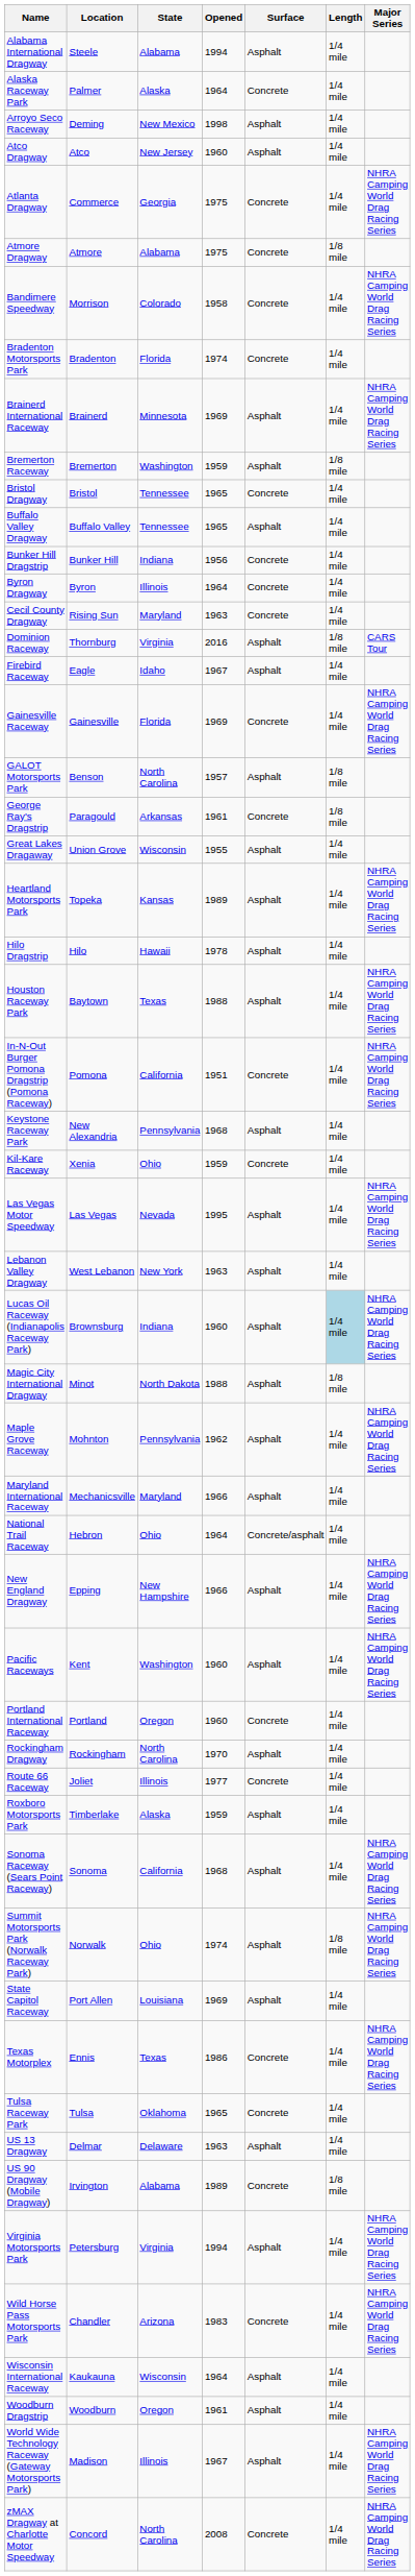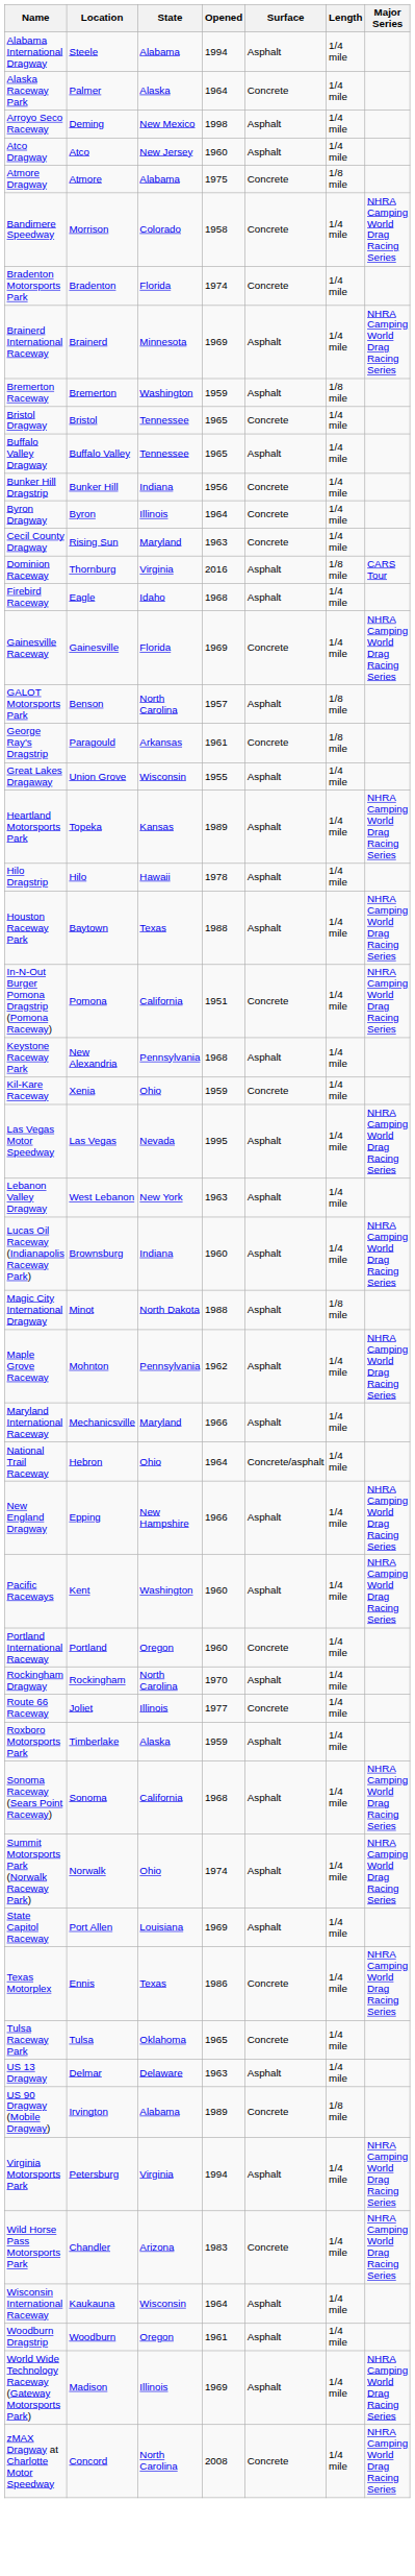 <table class="wikitable sortable">
 <tr>
 <th>Name</th>
 <th>Location</th>
 <th>State</th>
 <th>Opened</th>
 <th>Surface</th>
 <th>Length</th>
 <th>Major Series</th>
 </tr>
 <tr>
 <td><a href='#'>Alabama International Dragway</a></td>
 <td><a href='#'>Steele</a><br></td>
 <td><a href='#'>Alabama</a></td>
 <td>1994</td>
 <td>Asphalt</td>
 <td>1/4 mile</td>
 <td></td>
 </tr>
 <tr>
 <td><a href='#'>Alaska Raceway Park</a></td>
 <td><a href='#'>Palmer</a><br></td>
 <td><a href='#'>Alaska</a></td>
 <td>1964</td>
 <td>Concrete</td>
 <td>1/4 mile</td>
 <td></td>
 </tr>
 <tr>
 <td><a href='#'>Arroyo Seco Raceway</a></td>
 <td><a href='#'>Deming</a><br></td>
 <td><a href='#'>New Mexico</a></td>
 <td>1998</td>
 <td>Asphalt</td>
 <td>1/4 mile</td>
 <td></td>
 </tr>
 <tr>
 <td><a href='#'>Atco Dragway</a></td>
 <td><a href='#'>Atco</a><br></td>
 <td><a href='#'>New Jersey</a></td>
 <td>1960</td>
 <td>Asphalt</td>
 <td>1/4 mile</td>
 <td></td>
-</tr>
-<tr>
-<td><a href='#'>Atlanta Dragway</a></td>
-<td><a href='#'>Commerce</a><br></td>
-<td><a href='#'>Georgia</a></td>
-<td>1975</td>
-<td>Concrete</td>
-<td>1/4 mile</td>
-<td><a href='#'>NHRA Camping World Drag Racing Series</a></td>
 </tr>
 <tr>
 <td><a href='#'>Atmore Dragway</a></td>
 <td><a href='#'>Atmore</a><br></td>
 <td><a href='#'>Alabama</a></td>
 <td>1975</td>
 <td>Concrete</td>
 <td>1/8 mile</td>
 <td></td>
 </tr>
 <tr>
 <td><a href='#'>Bandimere Speedway</a></td>
 <td><a href='#'>Morrison</a><br></td>
 <td><a href='#'>Colorado</a></td>
 <td>1958</td>
 <td>Concrete</td>
 <td>1/4 mile</td>
 <td><a href='#'>NHRA Camping World Drag Racing Series</a></td>
 </tr>
 <tr>
 <td><a href='#'>Bradenton Motorsports Park</a></td>
 <td><a href='#'>Bradenton</a><br></td>
 <td><a href='#'>Florida</a></td>
 <td>1974</td>
 <td>Concrete</td>
 <td>1/4 mile</td>
 <td></td>
 </tr>
 <tr>
 <td><a href='#'>Brainerd International Raceway</a></td>
 <td><a href='#'>Brainerd</a><br></td>
 <td><a href='#'>Minnesota</a></td>
 <td>1969</td>
 <td>Asphalt</td>
 <td>1/4 mile</td>
 <td><a href='#'>NHRA Camping World Drag Racing Series</a></td>
 </tr>
 <tr>
 <td><a href='#'>Bremerton Raceway</a></td>
 <td><a href='#'>Bremerton</a><br></td>
 <td><a href='#'>Washington</a></td>
 <td>1959</td>
 <td>Asphalt</td>
 <td>1/8 mile</td>
 <td></td>
 </tr>
 <tr>
 <td><a href='#'>Bristol Dragway</a></td>
 <td><a href='#'>Bristol</a><br></td>
 <td><a href='#'>Tennessee</a></td>
 <td>1965</td>
 <td>Concrete</td>
 <td>1/4 mile</td>
 <td></td>
 </tr>
 <tr>
 <td><a href='#'>Buffalo Valley Dragway</a></td>
 <td><a href='#'>Buffalo Valley</a><br></td>
 <td><a href='#'>Tennessee</a></td>
 <td>1965</td>
 <td>Asphalt</td>
 <td>1/4 mile</td>
 <td></td>
 </tr>
 <tr>
 <td><a href='#'>Bunker Hill Dragstrip</a></td>
 <td><a href='#'>Bunker Hill</a><br></td>
 <td><a href='#'>Indiana</a></td>
 <td>1956</td>
 <td>Concrete</td>
 <td>1/4 mile</td>
 <td></td>
 </tr>
 <tr>
 <td><a href='#'>Byron Dragway</a></td>
 <td><a href='#'>Byron</a><br></td>
 <td><a href='#'>Illinois</a></td>
 <td>1964</td>
 <td>Concrete</td>
 <td>1/4 mile</td>
 <td></td>
 </tr>
 <tr>
 <td><a href='#'>Cecil County Dragway</a></td>
 <td><a href='#'>Rising Sun</a><br></td>
 <td><a href='#'>Maryland</a></td>
 <td>1963</td>
 <td>Concrete</td>
 <td>1/4 mile</td>
 <td></td>
 </tr>
 <tr>
 <td><a href='#'>Dominion Raceway</a></td>
 <td><a href='#'>Thornburg</a><br></td>
 <td><a href='#'>Virginia</a></td>
 <td>2016</td>
 <td>Asphalt</td>
 <td>1/8 mile</td>
 <td><a href='#'>CARS Tour</a></td>
 </tr>
 <tr>
 <td><a href='#'>Firebird Raceway</a></td>
 <td><a href='#'>Eagle</a><br></td>
 <td><a href='#'>Idaho</a></td>
-<td>1967</td>
+<td>1968</td>
 <td>Asphalt</td>
 <td>1/4 mile</td>
 <td></td>
 </tr>
 <tr>
 <td><a href='#'>Gainesville Raceway</a></td>
 <td><a href='#'>Gainesville</a><br></td>
 <td><a href='#'>Florida</a></td>
 <td>1969</td>
 <td>Concrete</td>
 <td>1/4 mile</td>
 <td><a href='#'>NHRA Camping World Drag Racing Series</a></td>
 </tr>
 <tr>
 <td><a href='#'>GALOT Motorsports Park</a></td>
 <td><a href='#'>Benson</a><br></td>
 <td><a href='#'>North Carolina</a></td>
 <td>1957</td>
 <td>Asphalt</td>
 <td>1/8 mile</td>
 <td></td>
 </tr>
 <tr>
 <td><a href='#'>George Ray's Dragstrip</a></td>
 <td><a href='#'>Paragould</a><br></td>
 <td><a href='#'>Arkansas</a></td>
 <td>1961</td>
 <td>Concrete</td>
 <td>1/8 mile</td>
 <td></td>
 </tr>
 <tr>
 <td><a href='#'>Great Lakes Dragaway</a></td>
 <td><a href='#'>Union Grove</a><br></td>
 <td><a href='#'>Wisconsin</a></td>
 <td>1955</td>
 <td>Asphalt</td>
 <td>1/4 mile</td>
 <td></td>
 </tr>
 <tr>
 <td><a href='#'>Heartland Motorsports Park</a></td>
 <td><a href='#'>Topeka</a><br></td>
 <td><a href='#'>Kansas</a></td>
 <td>1989</td>
 <td>Asphalt</td>
 <td>1/4 mile</td>
 <td><a href='#'>NHRA Camping World Drag Racing Series</a></td>
 </tr>
 <tr>
 <td><a href='#'>Hilo Dragstrip</a></td>
 <td><a href='#'>Hilo</a><br></td>
 <td><a href='#'>Hawaii</a></td>
 <td>1978</td>
 <td>Asphalt</td>
 <td>1/4 mile</td>
 <td></td>
 </tr>
 <tr>
 <td><a href='#'>Houston Raceway Park</a></td>
 <td><a href='#'>Baytown</a><br></td>
 <td><a href='#'>Texas</a></td>
 <td>1988</td>
 <td>Asphalt</td>
 <td>1/4 mile</td>
 <td><a href='#'>NHRA Camping World Drag Racing Series</a></td>
 </tr>
 <tr>
 <td><a href='#'>In-N-Out Burger Pomona Dragstrip</a><br>(<a href='#'>Pomona Raceway</a>)</td>
 <td><a href='#'>Pomona</a><br></td>
 <td><a href='#'>California</a></td>
 <td>1951</td>
 <td>Concrete</td>
 <td>1/4 mile</td>
 <td><a href='#'>NHRA Camping World Drag Racing Series</a></td>
 </tr>
 <tr>
 <td><a href='#'>Keystone Raceway Park</a></td>
 <td><a href='#'>New Alexandria</a><br></td>
 <td><a href='#'>Pennsylvania</a></td>
 <td>1968</td>
 <td>Asphalt</td>
 <td>1/4 mile</td>
 <td></td>
 </tr>
 <tr>
 <td><a href='#'>Kil-Kare Raceway</a></td>
 <td><a href='#'>Xenia</a><br></td>
 <td><a href='#'>Ohio</a></td>
 <td>1959</td>
 <td>Concrete</td>
 <td>1/4 mile</td>
 <td></td>
 </tr>
 <tr>
 <td><a href='#'>Las Vegas Motor Speedway</a></td>
 <td><a href='#'>Las Vegas</a><br></td>
 <td><a href='#'>Nevada</a></td>
 <td>1995</td>
 <td>Asphalt</td>
 <td>1/4 mile</td>
 <td><a href='#'>NHRA Camping World Drag Racing Series</a></td>
 </tr>
 <tr>
 <td><a href='#'>Lebanon Valley Dragway</a></td>
 <td><a href='#'>West Lebanon</a><br></td>
 <td><a href='#'>New York</a></td>
 <td>1963</td>
 <td>Asphalt</td>
 <td>1/4 mile</td>
 <td></td>
 </tr>
 <tr>
 <td><a href='#'>Lucas Oil Raceway</a><br>(<a href='#'>Indianapolis Raceway Park</a>)</td>
 <td><a href='#'>Brownsburg</a><br></td>
 <td><a href='#'>Indiana</a></td>
 <td>1960</td>
 <td>Asphalt</td>
-<td style="background: lightblue;">1/4 mile</td>
+<td>1/4 mile</td>
 <td><a href='#'>NHRA Camping World Drag Racing Series</a></td>
 </tr>
 <tr>
 <td><a href='#'>Magic City International Dragway</a></td>
 <td><a href='#'>Minot</a><br></td>
 <td><a href='#'>North Dakota</a></td>
 <td>1988</td>
 <td>Asphalt</td>
 <td>1/8 mile</td>
 <td></td>
 </tr>
 <tr>
 <td><a href='#'>Maple Grove Raceway</a></td>
 <td><a href='#'>Mohnton</a><br></td>
 <td><a href='#'>Pennsylvania</a></td>
 <td>1962</td>
 <td>Asphalt</td>
 <td>1/4 mile</td>
 <td><a href='#'>NHRA Camping World Drag Racing Series</a></td>
 </tr>
 <tr>
 <td><a href='#'>Maryland International Raceway</a></td>
 <td><a href='#'>Mechanicsville</a><br></td>
 <td><a href='#'>Maryland</a></td>
 <td>1966</td>
 <td>Asphalt</td>
 <td>1/4 mile</td>
 <td></td>
 </tr>
 <tr>
 <td><a href='#'>National Trail Raceway</a></td>
 <td><a href='#'>Hebron</a><br></td>
 <td><a href='#'>Ohio</a></td>
 <td>1964</td>
 <td>Concrete/asphalt</td>
 <td>1/4 mile</td>
 <td></td>
 </tr>
 <tr>
 <td><a href='#'>New England Dragway</a></td>
 <td><a href='#'>Epping</a><br></td>
 <td><a href='#'>New Hampshire</a></td>
 <td>1966</td>
 <td>Asphalt</td>
 <td>1/4 mile</td>
 <td><a href='#'>NHRA Camping World Drag Racing Series</a></td>
 </tr>
 <tr>
 <td><a href='#'>Pacific Raceways</a></td>
 <td><a href='#'>Kent</a><br></td>
 <td><a href='#'>Washington</a></td>
 <td>1960</td>
 <td>Asphalt</td>
 <td>1/4 mile</td>
 <td><a href='#'>NHRA Camping World Drag Racing Series</a></td>
 </tr>
 <tr>
 <td><a href='#'>Portland International Raceway</a></td>
 <td><a href='#'>Portland</a><br></td>
 <td><a href='#'>Oregon</a></td>
 <td>1960</td>
 <td>Concrete</td>
 <td>1/4 mile</td>
 <td></td>
 </tr>
 <tr>
 <td><a href='#'>Rockingham Dragway</a></td>
 <td><a href='#'>Rockingham</a><br></td>
 <td><a href='#'>North Carolina</a></td>
 <td>1970</td>
 <td>Asphalt</td>
 <td>1/4 mile</td>
 <td></td>
 </tr>
 <tr>
 <td><a href='#'>Route 66 Raceway</a></td>
 <td><a href='#'>Joliet</a><br></td>
 <td><a href='#'>Illinois</a></td>
 <td>1977</td>
 <td>Concrete</td>
 <td>1/4 mile</td>
 <td></td>
 </tr>
 <tr>
 <td><a href='#'>Roxboro Motorsports Park</a></td>
 <td><a href='#'>Timberlake</a><br></td>
 <td><a href='#'>Alaska</a></td>
 <td>1959</td>
 <td>Asphalt</td>
 <td>1/4 mile</td>
 <td></td>
 </tr>
 <tr>
 <td><a href='#'>Sonoma Raceway</a><br>(<a href='#'>Sears Point Raceway</a>)</td>
 <td><a href='#'>Sonoma</a><br></td>
 <td><a href='#'>California</a></td>
 <td>1968</td>
 <td>Asphalt</td>
 <td>1/4 mile</td>
 <td><a href='#'>NHRA Camping World Drag Racing Series</a></td>
 </tr>
 <tr>
 <td><a href='#'>Summit Motorsports Park</a><br>(<a href='#'>Norwalk Raceway Park</a>)</td>
 <td><a href='#'>Norwalk</a><br></td>
 <td><a href='#'>Ohio</a></td>
 <td>1974</td>
 <td>Asphalt</td>
-<td>1/8 mile</td>
+<td>1/4 mile</td>
 <td><a href='#'>NHRA Camping World Drag Racing Series</a></td>
 </tr>
 <tr>
 <td><a href='#'>State Capitol Raceway</a></td>
 <td><a href='#'>Port Allen</a><br></td>
 <td><a href='#'>Louisiana</a></td>
 <td>1969</td>
 <td>Asphalt</td>
 <td>1/4 mile</td>
 <td></td>
 </tr>
 <tr>
 <td><a href='#'>Texas Motorplex</a></td>
 <td><a href='#'>Ennis</a><br></td>
 <td><a href='#'>Texas</a></td>
 <td>1986</td>
 <td>Concrete</td>
 <td>1/4 mile</td>
 <td><a href='#'>NHRA Camping World Drag Racing Series</a></td>
 </tr>
 <tr>
 <td><a href='#'>Tulsa Raceway Park</a></td>
 <td><a href='#'>Tulsa</a><br></td>
 <td><a href='#'>Oklahoma</a></td>
 <td>1965</td>
 <td>Concrete</td>
 <td>1/4 mile</td>
 <td></td>
 </tr>
 <tr>
 <td><a href='#'>US 13 Dragway</a></td>
 <td><a href='#'>Delmar</a><br></td>
 <td><a href='#'>Delaware</a></td>
 <td>1963</td>
 <td>Asphalt</td>
 <td>1/4 mile</td>
 <td></td>
 </tr>
 <tr>
 <td><a href='#'>US 90 Dragway</a><br>(<a href='#'>Mobile Dragway</a>)</td>
 <td><a href='#'>Irvington</a><br></td>
 <td><a href='#'>Alabama</a></td>
 <td>1989</td>
 <td>Concrete</td>
 <td>1/8 mile</td>
 <td></td>
 </tr>
 <tr>
 <td><a href='#'>Virginia Motorsports Park</a></td>
 <td><a href='#'>Petersburg</a><br></td>
 <td><a href='#'>Virginia</a></td>
 <td>1994</td>
 <td>Asphalt</td>
 <td>1/4 mile</td>
 <td><a href='#'>NHRA Camping World Drag Racing Series</a></td>
 </tr>
 <tr>
 <td><a href='#'>Wild Horse Pass Motorsports Park</a></td>
 <td><a href='#'>Chandler</a><br></td>
 <td><a href='#'>Arizona</a></td>
 <td>1983</td>
 <td>Concrete</td>
 <td>1/4 mile</td>
 <td><a href='#'>NHRA Camping World Drag Racing Series</a></td>
 </tr>
 <tr>
 <td><a href='#'>Wisconsin International Raceway</a></td>
 <td><a href='#'>Kaukauna</a><br></td>
 <td><a href='#'>Wisconsin</a></td>
 <td>1964</td>
 <td>Asphalt</td>
 <td>1/4 mile</td>
 <td></td>
 </tr>
 <tr>
 <td><a href='#'>Woodburn Dragstrip</a></td>
 <td><a href='#'>Woodburn</a><br></td>
 <td><a href='#'>Oregon</a></td>
 <td>1961</td>
 <td>Asphalt</td>
 <td>1/4 mile</td>
 <td></td>
 </tr>
 <tr>
 <td><a href='#'>World Wide Technology Raceway</a><br>(<a href='#'>Gateway Motorsports Park</a>)</td>
 <td><a href='#'>Madison</a><br></td>
 <td><a href='#'>Illinois</a></td>
-<td>1967</td>
+<td>1969</td>
 <td>Asphalt</td>
 <td>1/4 mile</td>
 <td><a href='#'>NHRA Camping World Drag Racing Series</a></td>
 </tr>
 <tr>
 <td><a href='#'>zMAX Dragway</a> at <a href='#'>Charlotte Motor Speedway</a></td>
 <td><a href='#'>Concord</a><br></td>
 <td><a href='#'>North Carolina</a></td>
 <td>2008</td>
 <td>Concrete</td>
 <td>1/4 mile</td>
 <td><a href='#'>NHRA Camping World Drag Racing Series</a></td>
 </tr>
 </table>
